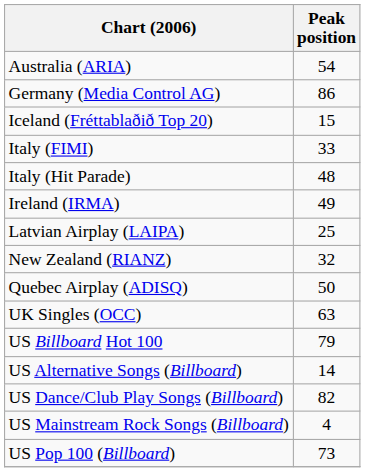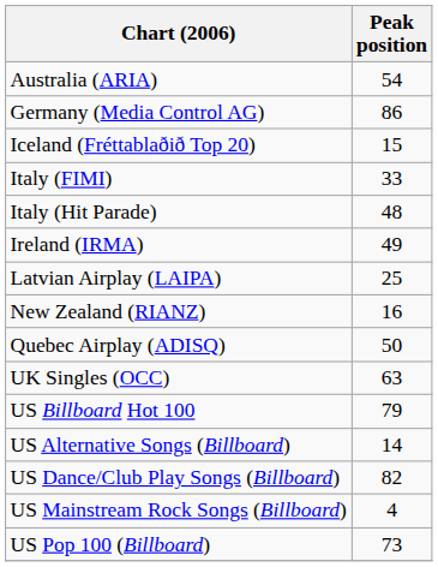 <table class="wikitable sortable">
 <tr>
 <th>Chart (2006)</th>
 <th>Peak<br>position</th>
 </tr>
 <tr>
 <td>Australia (<a href='#'>ARIA</a>)</td>
 <td align="center">54</td>
 </tr>
 <tr>
 <td>Germany (<a href='#'>Media Control AG</a>)</td>
 <td align="center">86</td>
 </tr>
 <tr>
 <td>Iceland (<a href='#'>Fréttablaðið Top 20</a>)</td>
 <td align="center">15</td>
 </tr>
 <tr>
 <td>Italy (<a href='#'>FIMI</a>)</td>
 <td align="center">33</td>
 </tr>
 <tr>
 <td>Italy (Hit Parade)</td>
 <td align="center">48</td>
 </tr>
 <tr>
 <td>Ireland (<a href='#'>IRMA</a>)</td>
 <td align="center">49</td>
 </tr>
 <tr>
 <td>Latvian Airplay (<a href='#'>LAIPA</a>)</td>
 <td align="center">25</td>
 </tr>
 <tr>
 <td>New Zealand (<a href='#'>RIANZ</a>)</td>
-<td align="center">32</td>
+<td align="center">16</td>
 </tr>
 <tr>
 <td>Quebec Airplay (<a href='#'>ADISQ</a>)</td>
 <td align="center">50</td>
 </tr>
 <tr>
 <td>UK Singles (<a href='#'>OCC</a>)</td>
 <td align="center">63</td>
 </tr>
 <tr>
 <td>US <em><a href='#'>Billboard</a></em> <a href='#'>Hot 100</a></td>
 <td align="center">79</td>
 </tr>
 <tr>
 <td>US <a href='#'>Alternative Songs</a> (<em><a href='#'>Billboard</a></em>)</td>
 <td align="center">14</td>
 </tr>
 <tr>
 <td>US <a href='#'>Dance/Club Play Songs</a> (<em><a href='#'>Billboard</a></em>)</td>
 <td align="center">82</td>
 </tr>
 <tr>
 <td>US <a href='#'>Mainstream Rock Songs</a> (<em><a href='#'>Billboard</a></em>)</td>
 <td align="center">4</td>
 </tr>
 <tr>
 <td>US <a href='#'>Pop 100</a> (<em><a href='#'>Billboard</a></em>)</td>
 <td align="center">73</td>
 </tr>
 <tr>
 </tr>
 </table>
